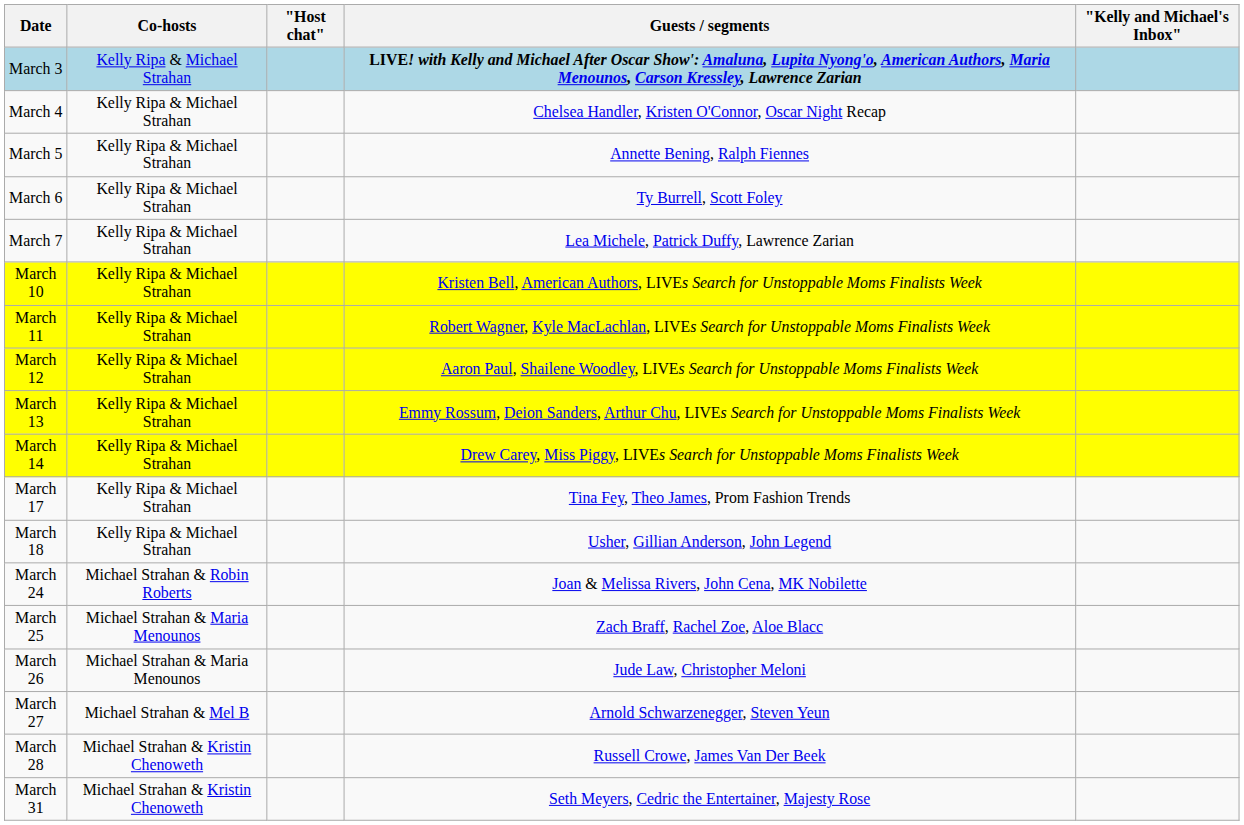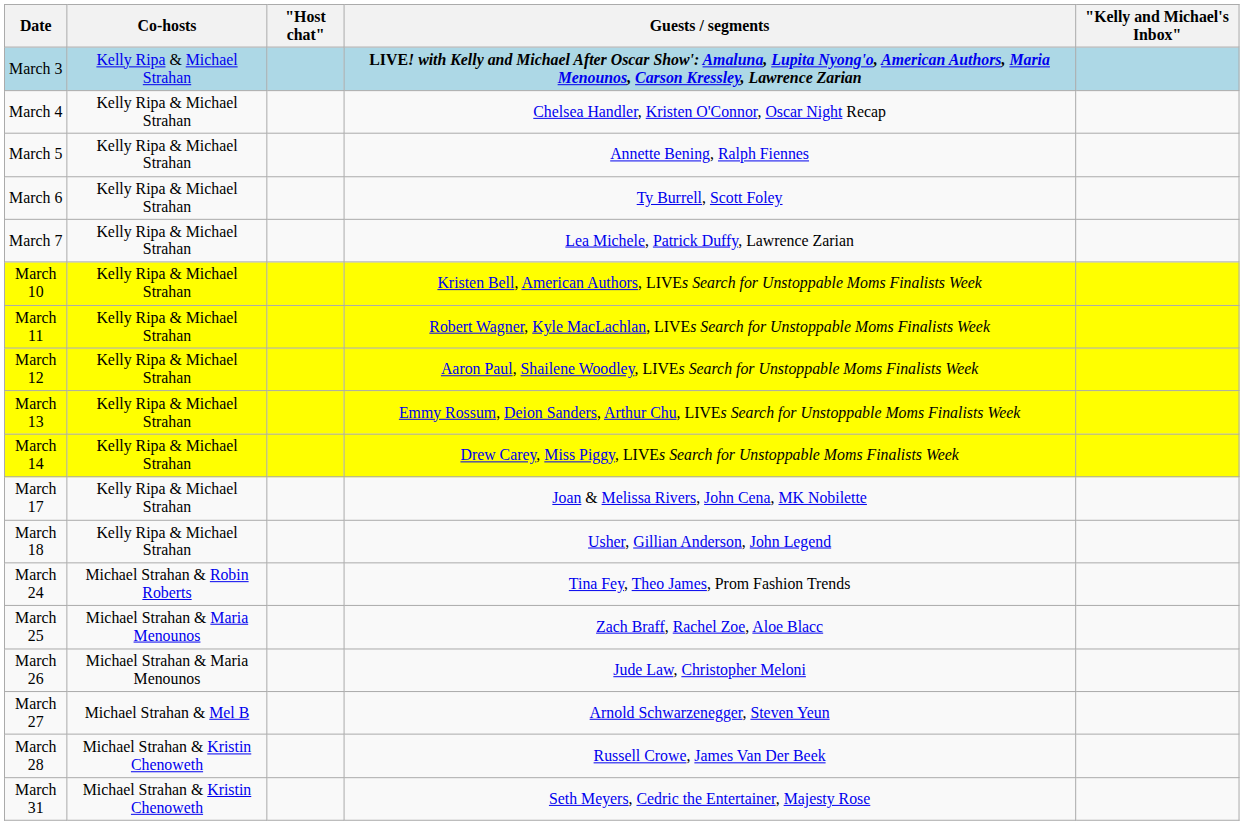 <table class="wikitable sortable" style="text-align:center;">
 <tr>
 <th>Date</th>
 <th>Co-hosts</th>
 <th>"Host chat"</th>
 <th>Guests / segments</th>
 <th>"Kelly and Michael's Inbox"</th>
 </tr>
 <tr style="background:lightblue;">
 <td>March 3</td>
 <td><a href='#'>Kelly Ripa</a> & <a href='#'>Michael Strahan</a></td>
 <td></td>
 <td><strong>LIVE<em>! with Kelly and Michael After Oscar Show': <a href='#'>Amaluna</a>, <a href='#'>Lupita Nyong'o</a>, <a href='#'>American Authors</a>, <a href='#'>Maria Menounos</a>, <a href='#'>Carson Kressley</a>, Lawrence Zarian</td>
 <td></td>
 </tr>
 <tr>
 <td>March 4</td>
 <td>Kelly Ripa & Michael Strahan</td>
 <td></td>
 <td><a href='#'>Chelsea Handler</a>, <a href='#'>Kristen O'Connor</a>, <a href='#'>Oscar Night</a> Recap</td>
 <td></td>
 </tr>
 <tr>
 <td>March 5</td>
 <td>Kelly Ripa & Michael Strahan</td>
 <td></td>
 <td><a href='#'>Annette Bening</a>, <a href='#'>Ralph Fiennes</a></td>
 <td></td>
 </tr>
 <tr>
 <td>March 6</td>
 <td>Kelly Ripa & Michael Strahan</td>
 <td></td>
 <td><a href='#'>Ty Burrell</a>, <a href='#'>Scott Foley</a></td>
 <td></td>
 </tr>
 <tr>
 <td>March 7</td>
 <td>Kelly Ripa & Michael Strahan</td>
 <td></td>
 <td><a href='#'>Lea Michele</a>, <a href='#'>Patrick Duffy</a>, Lawrence Zarian</td>
 <td></td>
 </tr>
 <tr style="background:yellow;">
 <td>March 10</td>
 <td>Kelly Ripa & Michael Strahan</td>
 <td></td>
 <td><a href='#'>Kristen Bell</a>, <a href='#'>American Authors</a>, </em>LIVE<em>s Search for Unstoppable Moms Finalists Week</td>
 <td></td>
 </tr>
 <tr style="background:yellow;">
 <td>March 11</td>
 <td>Kelly Ripa & Michael Strahan</td>
 <td></td>
 <td><a href='#'>Robert Wagner</a>, <a href='#'>Kyle MacLachlan</a>, </em>LIVE<em>s Search for Unstoppable Moms Finalists Week</td>
 <td></td>
 </tr>
 <tr style="background:yellow;">
 <td>March 12</td>
 <td>Kelly Ripa & Michael Strahan</td>
 <td></td>
 <td><a href='#'>Aaron Paul</a>, <a href='#'>Shailene Woodley</a>, </em>LIVE<em>s Search for Unstoppable Moms Finalists Week</td>
 <td></td>
 </tr>
 <tr style="background:yellow;">
 <td>March 13</td>
 <td>Kelly Ripa & Michael Strahan</td>
 <td></td>
 <td><a href='#'>Emmy Rossum</a>, <a href='#'>Deion Sanders</a>, <a href='#'>Arthur Chu</a>, </em>LIVE<em>s Search for Unstoppable Moms Finalists Week</td>
 <td></td>
 </tr>
 <tr style="background:yellow;">
 <td>March 14</td>
 <td>Kelly Ripa & Michael Strahan</td>
 <td></td>
 <td><a href='#'>Drew Carey</a>, <a href='#'>Miss Piggy</a>, </em>LIVE<em>s Search for Unstoppable Moms Finalists Week</td>
 <td></td>
 </tr>
 <tr>
 <td>March 17</td>
 <td>Kelly Ripa & Michael Strahan</td>
 <td></td>
-<td><a href='#'>Tina Fey</a>, <a href='#'>Theo James</a>, Prom Fashion Trends</td>
+<td><a href='#'>Joan</a> & <a href='#'>Melissa Rivers</a>, <a href='#'>John Cena</a>, <a href='#'>MK Nobilette</a></td>
 <td></td>
 </tr>
 <tr>
 <td>March 18</td>
 <td>Kelly Ripa & Michael Strahan</td>
 <td></td>
 <td><a href='#'>Usher</a>, <a href='#'>Gillian Anderson</a>, <a href='#'>John Legend</a></td>
 <td></td>
 </tr>
 <tr>
 <td>March 24</td>
 <td>Michael Strahan & <a href='#'>Robin Roberts</a></td>
 <td></td>
-<td><a href='#'>Joan</a> & <a href='#'>Melissa Rivers</a>, <a href='#'>John Cena</a>, <a href='#'>MK Nobilette</a></td>
+<td><a href='#'>Tina Fey</a>, <a href='#'>Theo James</a>, Prom Fashion Trends</td>
 <td></td>
 </tr>
 <tr>
 <td>March 25</td>
 <td>Michael Strahan & <a href='#'>Maria Menounos</a></td>
 <td></td>
 <td><a href='#'>Zach Braff</a>, <a href='#'>Rachel Zoe</a>, <a href='#'>Aloe Blacc</a></td>
 <td></td>
 </tr>
 <tr>
 <td>March 26</td>
 <td>Michael Strahan & Maria Menounos</td>
 <td></td>
 <td><a href='#'>Jude Law</a>, <a href='#'>Christopher Meloni</a></td>
 <td></td>
 </tr>
 <tr>
 <td>March 27</td>
 <td>Michael Strahan & <a href='#'>Mel B</a></td>
 <td></td>
 <td><a href='#'>Arnold Schwarzenegger</a>, <a href='#'>Steven Yeun</a></td>
 <td></td>
 </tr>
 <tr>
 <td>March 28</td>
 <td>Michael Strahan & <a href='#'>Kristin Chenoweth</a></td>
 <td></td>
 <td><a href='#'>Russell Crowe</a>, <a href='#'>James Van Der Beek</a></td>
 <td></td>
 </tr>
 <tr>
 <td>March 31</td>
 <td>Michael Strahan & <a href='#'>Kristin Chenoweth</a></td>
 <td></td>
 <td><a href='#'>Seth Meyers</a>, <a href='#'>Cedric the Entertainer</a>, <a href='#'>Majesty Rose</a></td>
 <td></td>
 </tr>
 </table>
